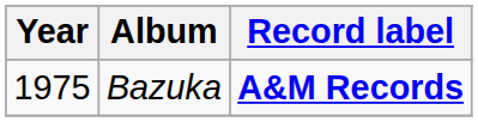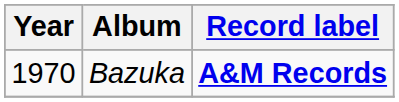 <table class="wikitable" style=text-align:center;>
 <tr>
 <th>Year</th>
 <th>Album</th>
 <th><a href='#'>Record label</a></th>
 </tr>
 <tr>
-<td>1975</td>
+<td>1970</td>
 <td align=left><em>Bazuka</em></td>
 <td rowspan="1"><strong><a href='#'>A&M Records</a></strong></td>
 </tr>
 <tr>
 </tr>
 </table>
